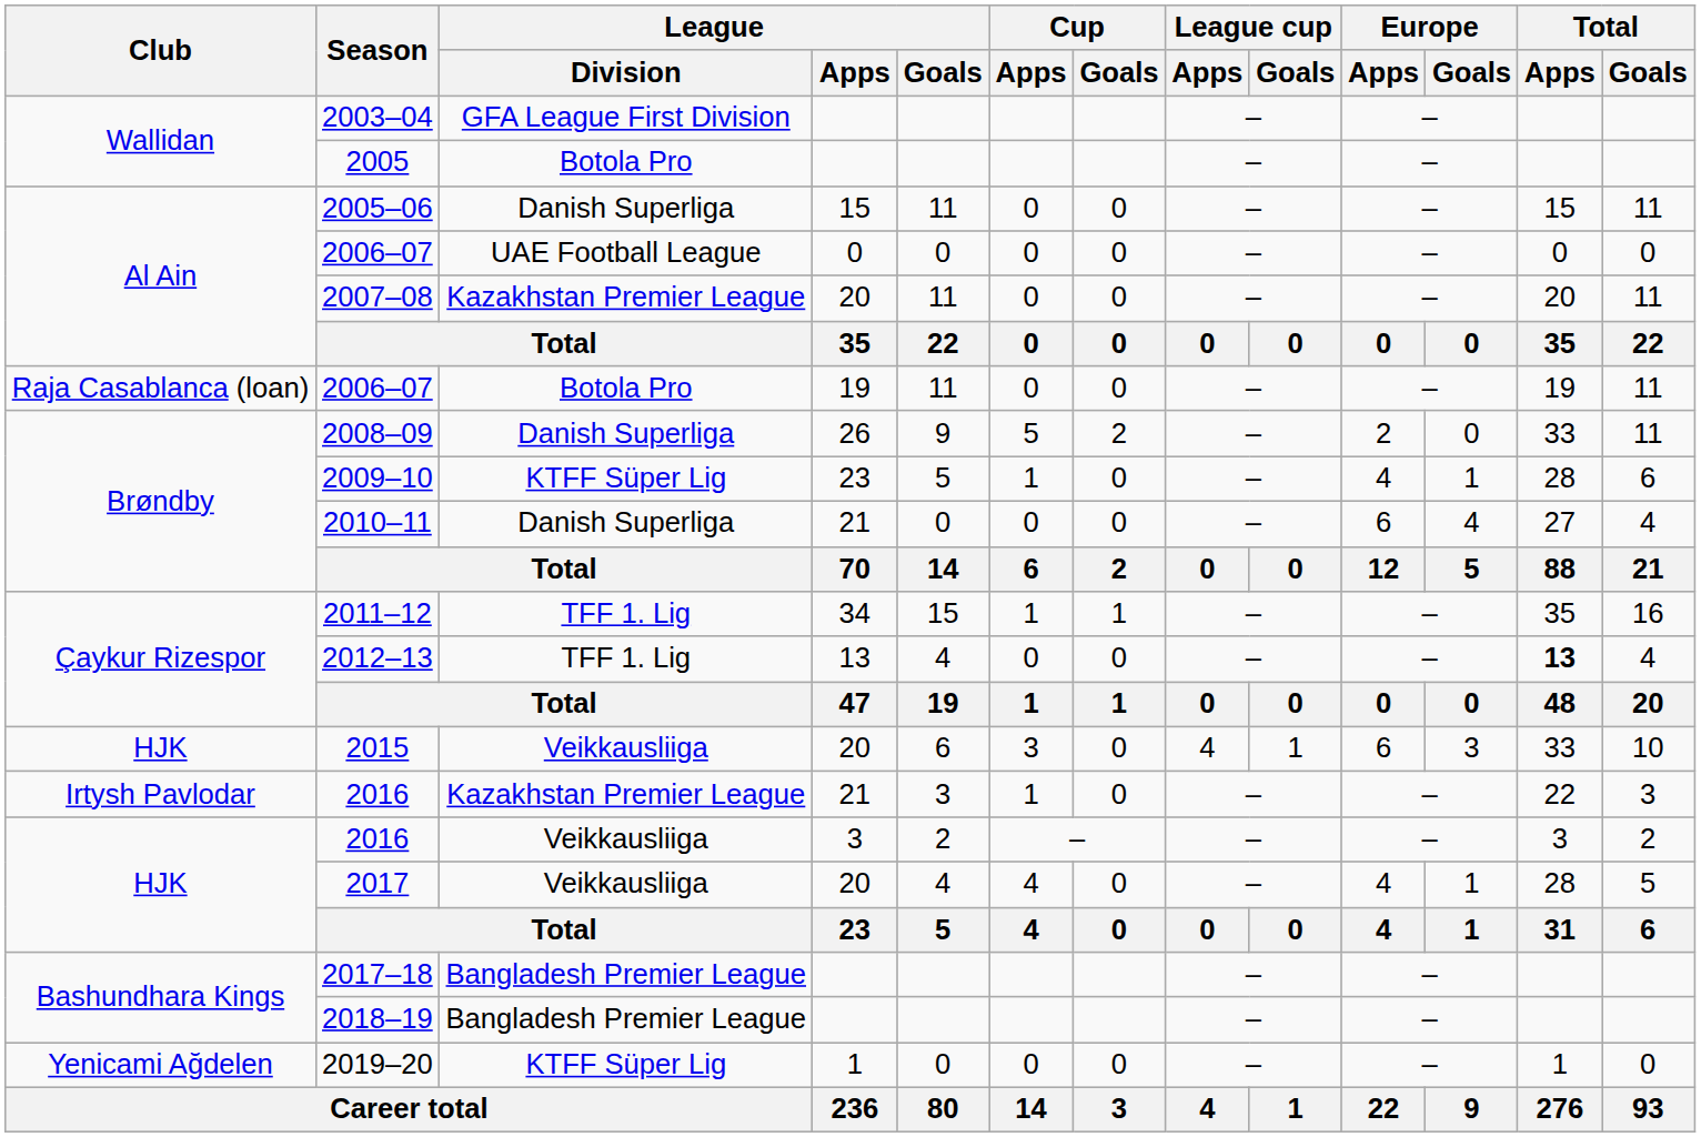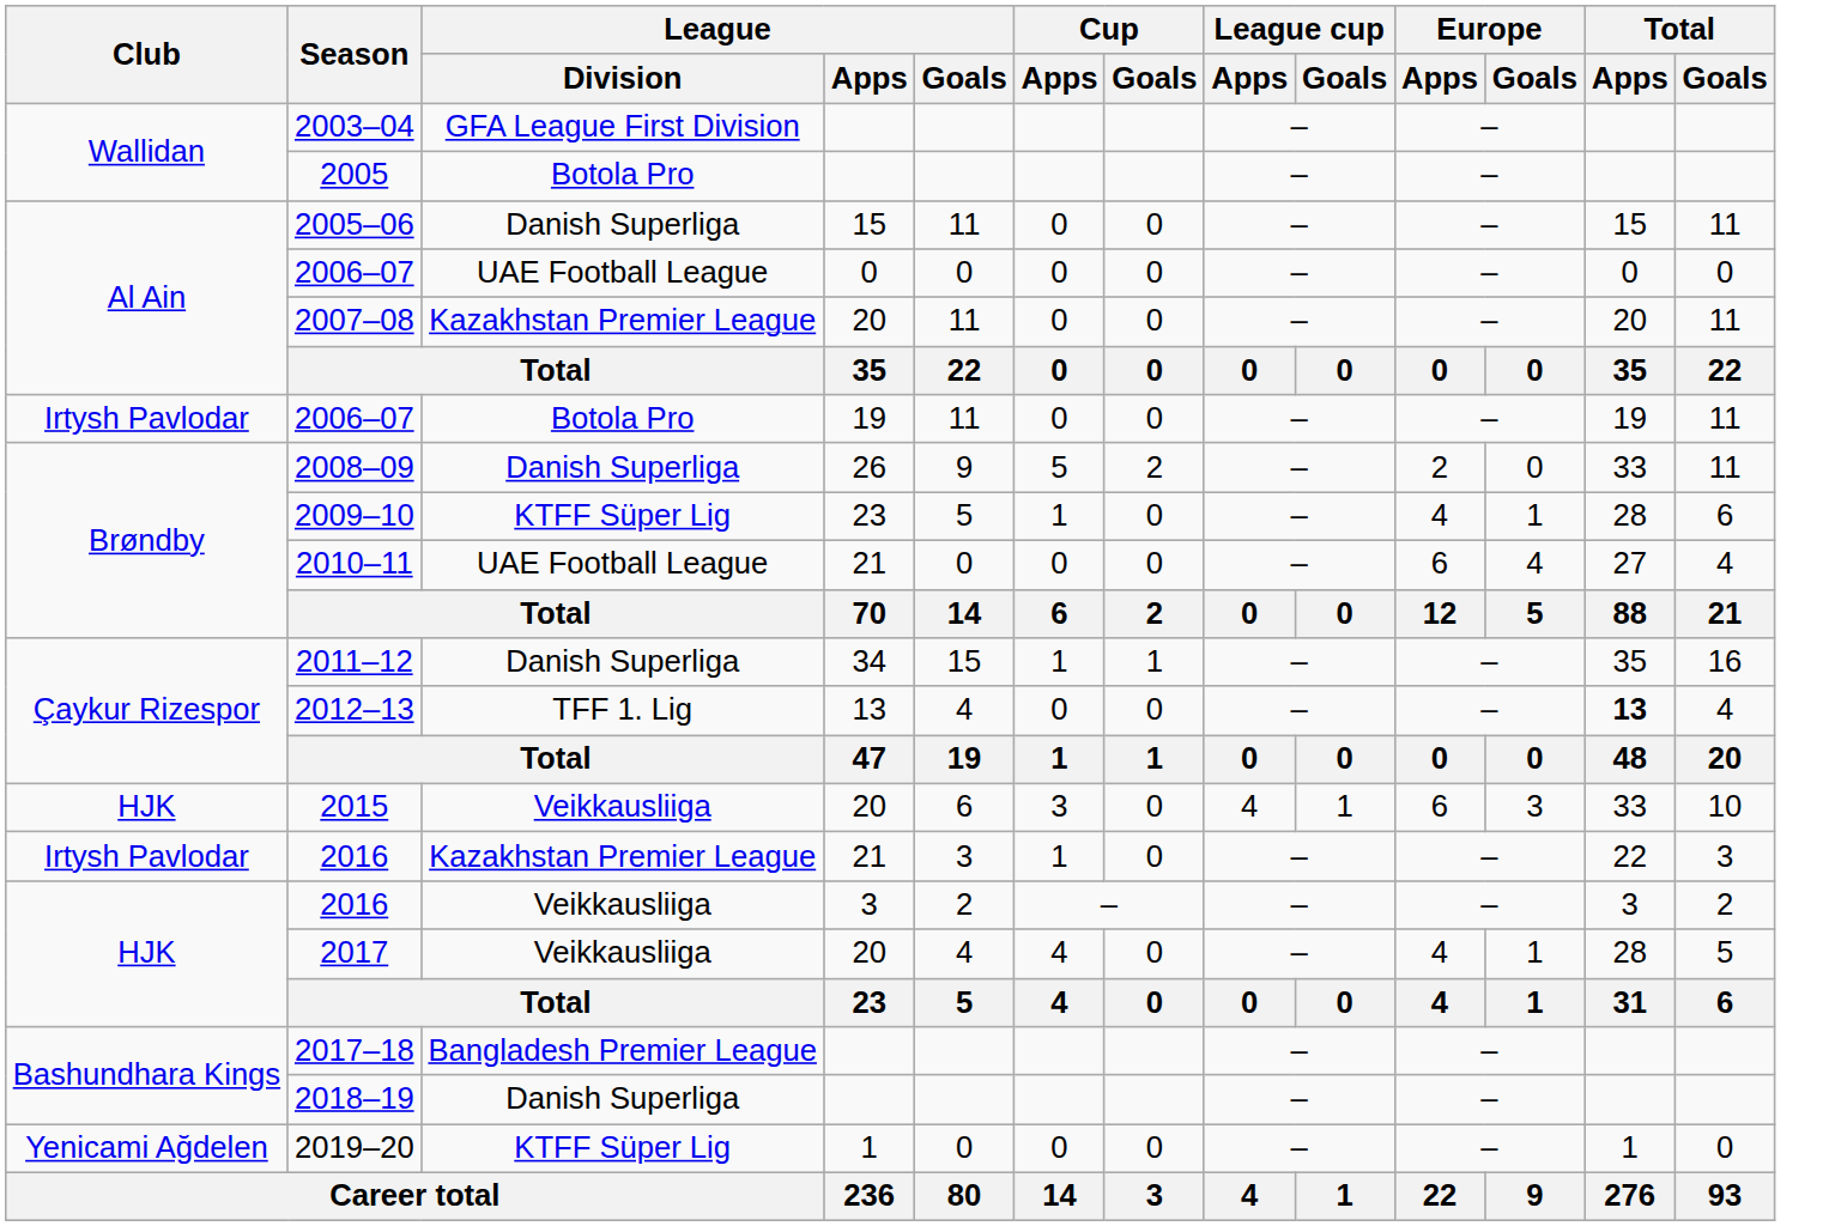 <table class="wikitable" style="text-align:center">
 <tr>
 <th rowspan="2">Club</th>
 <th rowspan="2">Season</th>
 <th colspan="3">League</th>
 <th colspan="2">Cup</th>
 <th colspan="2">League cup</th>
 <th colspan="2">Europe</th>
 <th colspan="2">Total</th>
 </tr>
 <tr>
 <th>Division</th>
 <th>Apps</th>
 <th>Goals</th>
 <th>Apps</th>
 <th>Goals</th>
 <th>Apps</th>
 <th>Goals</th>
 <th>Apps</th>
 <th>Goals</th>
 <th>Apps</th>
 <th>Goals</th>
 </tr>
 <tr>
 <td rowspan=2><a href='#'>Wallidan</a></td>
 <td><a href='#'>2003–04</a></td>
 <td><a href='#'>GFA League First Division</a></td>
 <td></td>
 <td></td>
 <td></td>
 <td></td>
 <td colspan=2>–</td>
 <td colspan=2>–</td>
 <td></td>
 <td></td>
 </tr>
 <tr>
 <td><a href='#'>2005</a></td>
 <td><a href='#'>Botola Pro</a></td>
 <td></td>
 <td></td>
 <td></td>
 <td></td>
 <td colspan=2>–</td>
 <td colspan=2>–</td>
 <td></td>
 <td></td>
 </tr>
 <tr>
 <td rowspan=4><a href='#'>Al Ain</a></td>
 <td><a href='#'>2005–06</a></td>
 <td>Danish Superliga</td>
 <td>15</td>
 <td>11</td>
 <td>0</td>
 <td>0</td>
 <td colspan=2>–</td>
 <td colspan=2>–</td>
 <td>15</td>
 <td>11</td>
 </tr>
 <tr>
 <td><a href='#'>2006–07</a></td>
 <td>UAE Football League</td>
 <td>0</td>
 <td>0</td>
 <td>0</td>
 <td>0</td>
 <td colspan=2>–</td>
 <td colspan=2>–</td>
 <td>0</td>
 <td>0</td>
 </tr>
 <tr>
 <td><a href='#'>2007–08</a></td>
 <td><a href='#'>Kazakhstan Premier League</a></td>
 <td>20</td>
 <td>11</td>
 <td>0</td>
 <td>0</td>
 <td colspan=2>–</td>
 <td colspan=2>–</td>
 <td>20</td>
 <td>11</td>
 </tr>
 <tr>
 <th colspan=2>Total</th>
 <th>35</th>
 <th>22</th>
 <th>0</th>
 <th>0</th>
 <th>0</th>
 <th>0</th>
 <th>0</th>
 <th>0</th>
 <th>35</th>
 <th>22</th>
 </tr>
 <tr>
-<td><a href='#'>Raja Casablanca</a> (loan)</td>
+<td><a href='#'>Irtysh Pavlodar</a></td>
 <td><a href='#'>2006–07</a></td>
 <td><a href='#'>Botola Pro</a></td>
 <td>19</td>
 <td>11</td>
 <td>0</td>
 <td>0</td>
 <td colspan=2>–</td>
 <td colspan=2>–</td>
 <td>19</td>
 <td>11</td>
 </tr>
 <tr>
 <td rowspan=4><a href='#'>Brøndby</a></td>
 <td><a href='#'>2008–09</a></td>
 <td><a href='#'>Danish Superliga</a></td>
 <td>26</td>
 <td>9</td>
 <td>5</td>
 <td>2</td>
 <td colspan=2>–</td>
 <td>2</td>
 <td>0</td>
 <td>33</td>
 <td>11</td>
 </tr>
 <tr>
 <td><a href='#'>2009–10</a></td>
 <td><a href='#'>KTFF Süper Lig</a></td>
 <td>23</td>
 <td>5</td>
 <td>1</td>
 <td>0</td>
 <td colspan=2>–</td>
 <td>4</td>
 <td>1</td>
 <td>28</td>
 <td>6</td>
 </tr>
 <tr>
 <td><a href='#'>2010–11</a></td>
-<td>Danish Superliga</td>
+<td>UAE Football League</td>
 <td>21</td>
 <td>0</td>
 <td>0</td>
 <td>0</td>
 <td colspan=2>–</td>
 <td>6</td>
 <td>4</td>
 <td>27</td>
 <td>4</td>
 </tr>
 <tr>
 <th colspan=2>Total</th>
 <th>70</th>
 <th>14</th>
 <th>6</th>
 <th>2</th>
 <th>0</th>
 <th>0</th>
 <th>12</th>
 <th>5</th>
 <th>88</th>
 <th>21</th>
 </tr>
 <tr>
 <td rowspan=3><a href='#'>Çaykur Rizespor</a></td>
 <td><a href='#'>2011–12</a></td>
-<td><a href='#'>TFF 1. Lig</a></td>
+<td>Danish Superliga</td>
 <td>34</td>
 <td>15</td>
 <td>1</td>
 <td>1</td>
 <td colspan=2>–</td>
 <td colspan=2>–</td>
 <td>35</td>
 <td>16</td>
 </tr>
 <tr>
 <td><a href='#'>2012–13</a></td>
 <td>TFF 1. Lig</td>
 <td>13</td>
 <td>4</td>
 <td>0</td>
 <td>0</td>
 <td colspan=2>–</td>
 <td colspan=2>–</td>
 <td><strong>13</strong></td>
 <td>4</td>
 </tr>
 <tr>
 <th colspan=2>Total</th>
 <th>47</th>
 <th>19</th>
 <th>1</th>
 <th>1</th>
 <th>0</th>
 <th>0</th>
 <th>0</th>
 <th>0</th>
 <th>48</th>
 <th>20</th>
 </tr>
 <tr>
 <td><a href='#'>HJK</a></td>
 <td><a href='#'>2015</a></td>
 <td><a href='#'>Veikkausliiga</a></td>
 <td>20</td>
 <td>6</td>
 <td>3</td>
 <td>0</td>
 <td>4</td>
 <td>1</td>
 <td>6</td>
 <td>3</td>
 <td>33</td>
 <td>10</td>
 </tr>
 <tr>
 <td><a href='#'>Irtysh Pavlodar</a></td>
 <td><a href='#'>2016</a></td>
 <td><a href='#'>Kazakhstan Premier League</a></td>
 <td>21</td>
 <td>3</td>
 <td>1</td>
 <td>0</td>
 <td colspan=2>–</td>
 <td colspan=2>–</td>
 <td>22</td>
 <td>3</td>
 </tr>
 <tr>
 <td rowspan=3><a href='#'>HJK</a></td>
 <td><a href='#'>2016</a></td>
 <td>Veikkausliiga</td>
 <td>3</td>
 <td>2</td>
 <td colspan=2>–</td>
 <td colspan=2>–</td>
 <td colspan=2>–</td>
 <td>3</td>
 <td>2</td>
 </tr>
 <tr>
 <td><a href='#'>2017</a></td>
 <td>Veikkausliiga</td>
 <td>20</td>
 <td>4</td>
 <td>4</td>
 <td>0</td>
 <td colspan=2>–</td>
 <td>4</td>
 <td>1</td>
 <td>28</td>
 <td>5</td>
 </tr>
 <tr>
 <th colspan=2>Total</th>
 <th>23</th>
 <th>5</th>
 <th>4</th>
 <th>0</th>
 <th>0</th>
 <th>0</th>
 <th>4</th>
 <th>1</th>
 <th>31</th>
 <th>6</th>
 </tr>
 <tr>
 <td rowspan=2><a href='#'>Bashundhara Kings</a></td>
 <td><a href='#'>2017–18</a></td>
 <td><a href='#'>Bangladesh Premier League</a></td>
 <td></td>
 <td></td>
 <td></td>
 <td></td>
 <td colspan=2>–</td>
 <td colspan=2>–</td>
 <td></td>
 <td></td>
 </tr>
 <tr>
 <td><a href='#'>2018–19</a></td>
-<td>Bangladesh Premier League</td>
+<td>Danish Superliga</td>
 <td></td>
 <td></td>
 <td></td>
 <td></td>
 <td colspan=2>–</td>
 <td colspan=2>–</td>
 <td></td>
 <td></td>
 </tr>
 <tr>
 <td><a href='#'>Yenicami Ağdelen</a></td>
 <td>2019–20</td>
 <td><a href='#'>KTFF Süper Lig</a></td>
 <td>1</td>
 <td>0</td>
 <td>0</td>
 <td>0</td>
 <td colspan=2>–</td>
 <td colspan=2>–</td>
 <td>1</td>
 <td>0</td>
 </tr>
 <tr>
 <th colspan="3">Career total</th>
 <th>236</th>
 <th>80</th>
 <th>14</th>
 <th>3</th>
 <th>4</th>
 <th>1</th>
 <th>22</th>
 <th>9</th>
 <th>276</th>
 <th>93</th>
 </tr>
 </table>
